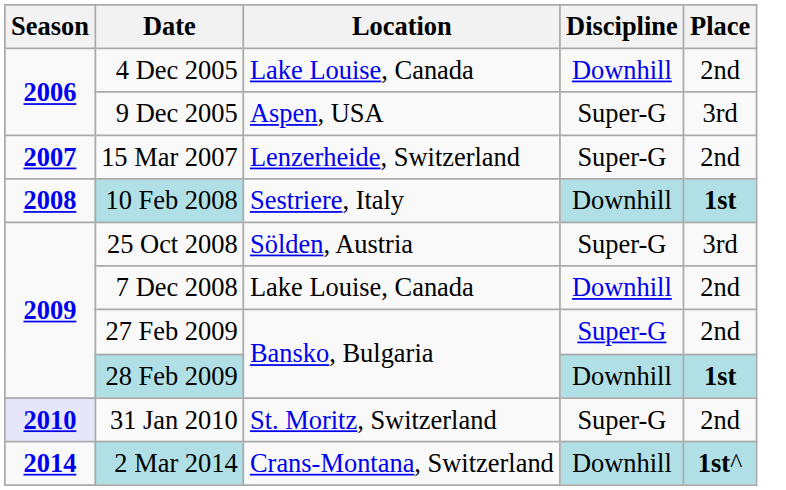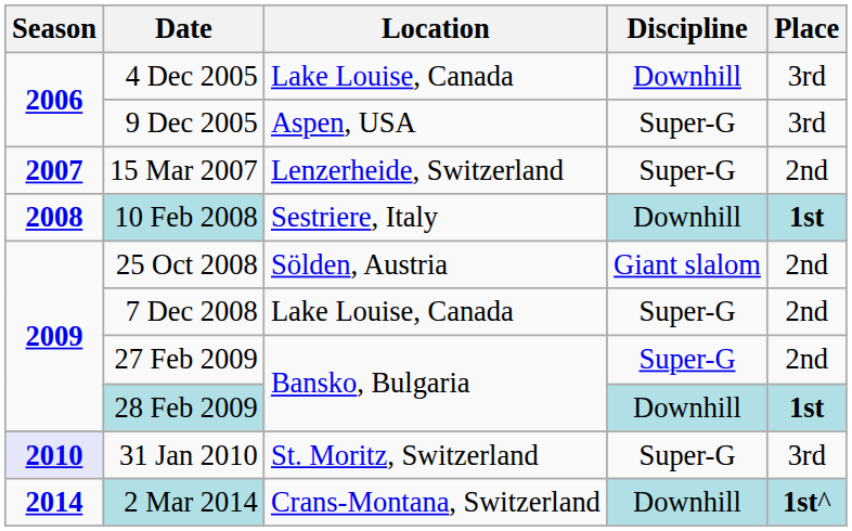 <table class="wikitable" style="text-align:center; font-size:95%;">
 <tr>
 <th>Season</th>
 <th>Date</th>
 <th>Location</th>
 <th>Discipline</th>
 <th>Place</th>
 </tr>
 <tr>
 <td rowspan=2><strong><a href='#'>2006</a></strong></td>
 <td align=right>4 Dec 2005</td>
 <td align=left><a href='#'>Lake Louise</a>, Canada</td>
 <td align=center><a href='#'>Downhill</a></td>
-<td>2nd</td>
+<td>3rd</td>
 </tr>
 <tr>
 <td align=right>9 Dec 2005</td>
 <td align=left><a href='#'>Aspen</a>, USA</td>
 <td>Super-G</td>
 <td>3rd</td>
 </tr>
 <tr>
 <td><strong><a href='#'>2007</a></strong></td>
 <td align=right>15 Mar 2007</td>
 <td align=left><a href='#'>Lenzerheide</a>, Switzerland</td>
 <td>Super-G</td>
 <td>2nd</td>
 </tr>
 <tr>
 <td><strong><a href='#'>2008</a></strong></td>
 <td align=right bgcolor="#BOEOE6">10 Feb 2008</td>
 <td align=left><a href='#'>Sestriere</a>, Italy</td>
 <td bgcolor="#BOEOE6">Downhill</td>
 <td bgcolor="#BOEOE6"><strong>1st</strong></td>
 </tr>
 <tr>
 <td rowspan=4><strong><a href='#'>2009</a></strong></td>
 <td align=right>25 Oct 2008</td>
 <td align=left><a href='#'>Sölden</a>, Austria</td>
-<td>Super-G</td>
-<td align=center>3rd</td>
+<td><a href='#'>Giant slalom</a></td>
+<td>2nd</td>
 </tr>
 <tr>
 <td align=right>7 Dec 2008</td>
 <td align=left>Lake Louise, Canada</td>
-<td align=center><a href='#'>Downhill</a></td>
+<td>Super-G</td>
 <td>2nd</td>
 </tr>
 <tr>
 <td align=right>27 Feb 2009</td>
 <td rowspan=2 align=left><a href='#'>Bansko</a>, Bulgaria</td>
 <td><a href='#'>Super-G</a></td>
 <td align=center>2nd</td>
 </tr>
 <tr>
 <td align=right bgcolor="#BOEOE6">28 Feb 2009</td>
 <td bgcolor="#BOEOE6">Downhill</td>
 <td bgcolor="#BOEOE6"><strong>1st</strong></td>
 </tr>
 <tr>
 <td style="background: lavender;"><strong><a href='#'>2010</a></strong></td>
 <td align=right>31 Jan 2010</td>
 <td align=left><a href='#'>St. Moritz</a>, Switzerland</td>
 <td>Super-G</td>
-<td>2nd</td>
+<td align=center>3rd</td>
 </tr>
 <tr>
 <td><strong><a href='#'>2014</a></strong></td>
 <td align=right bgcolor="#BOEOE6">2 Mar 2014</td>
 <td><a href='#'>Crans-Montana</a>, Switzerland</td>
 <td bgcolor="#BOEOE6">Downhill</td>
 <td bgcolor="#BOEOE6"><strong>1st</strong>^</td>
 </tr>
 </table>
